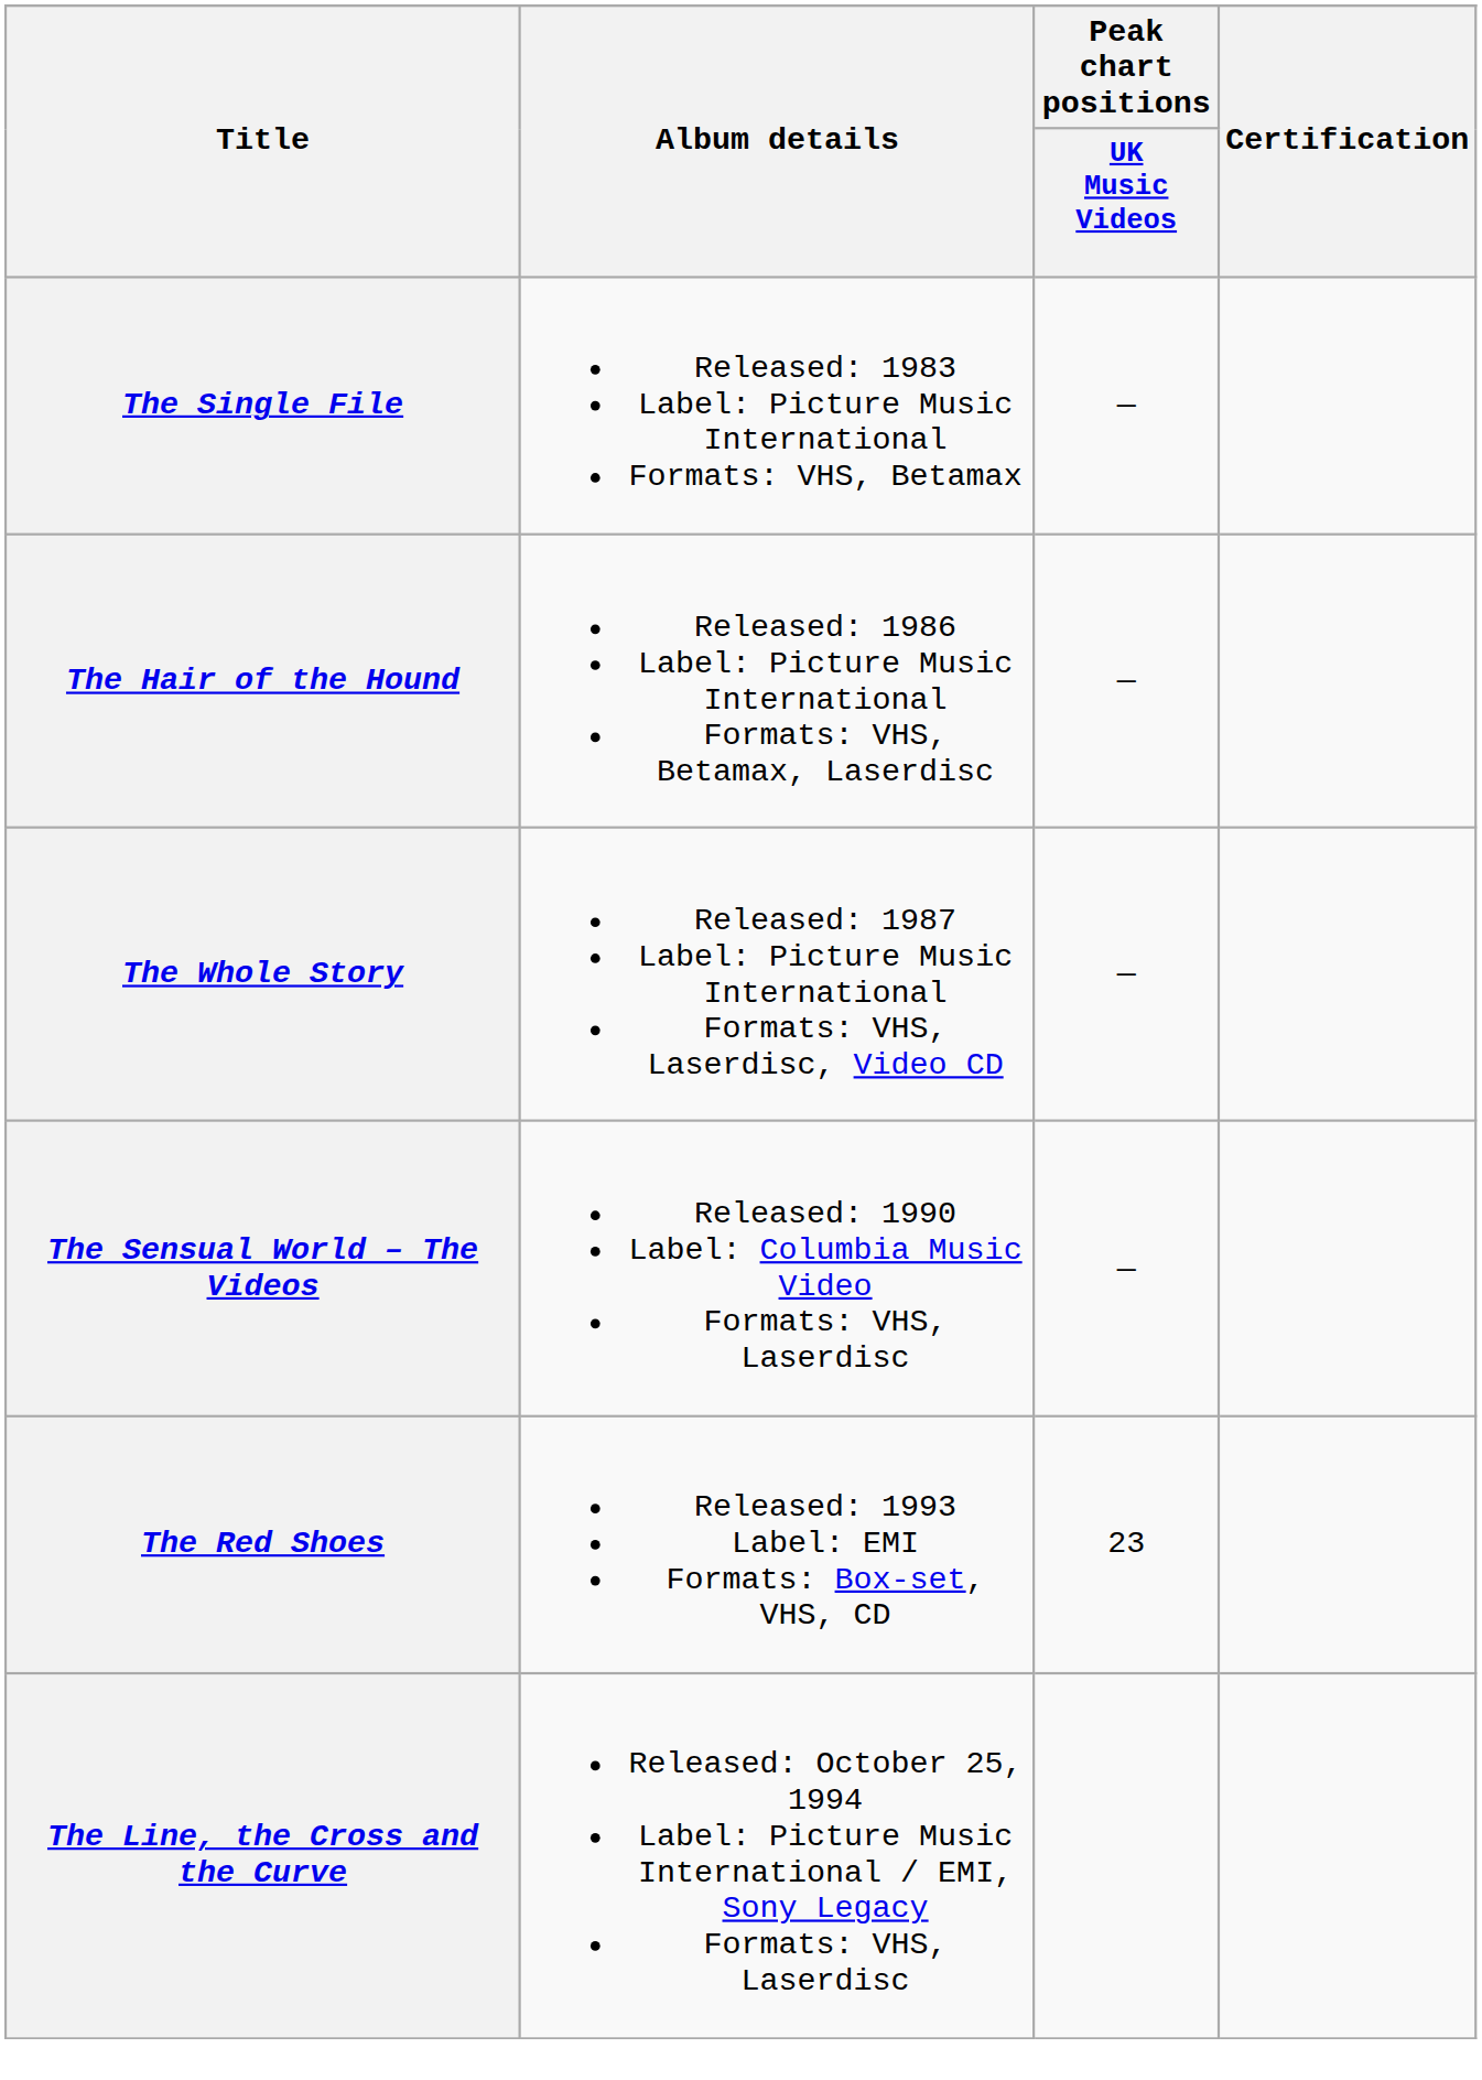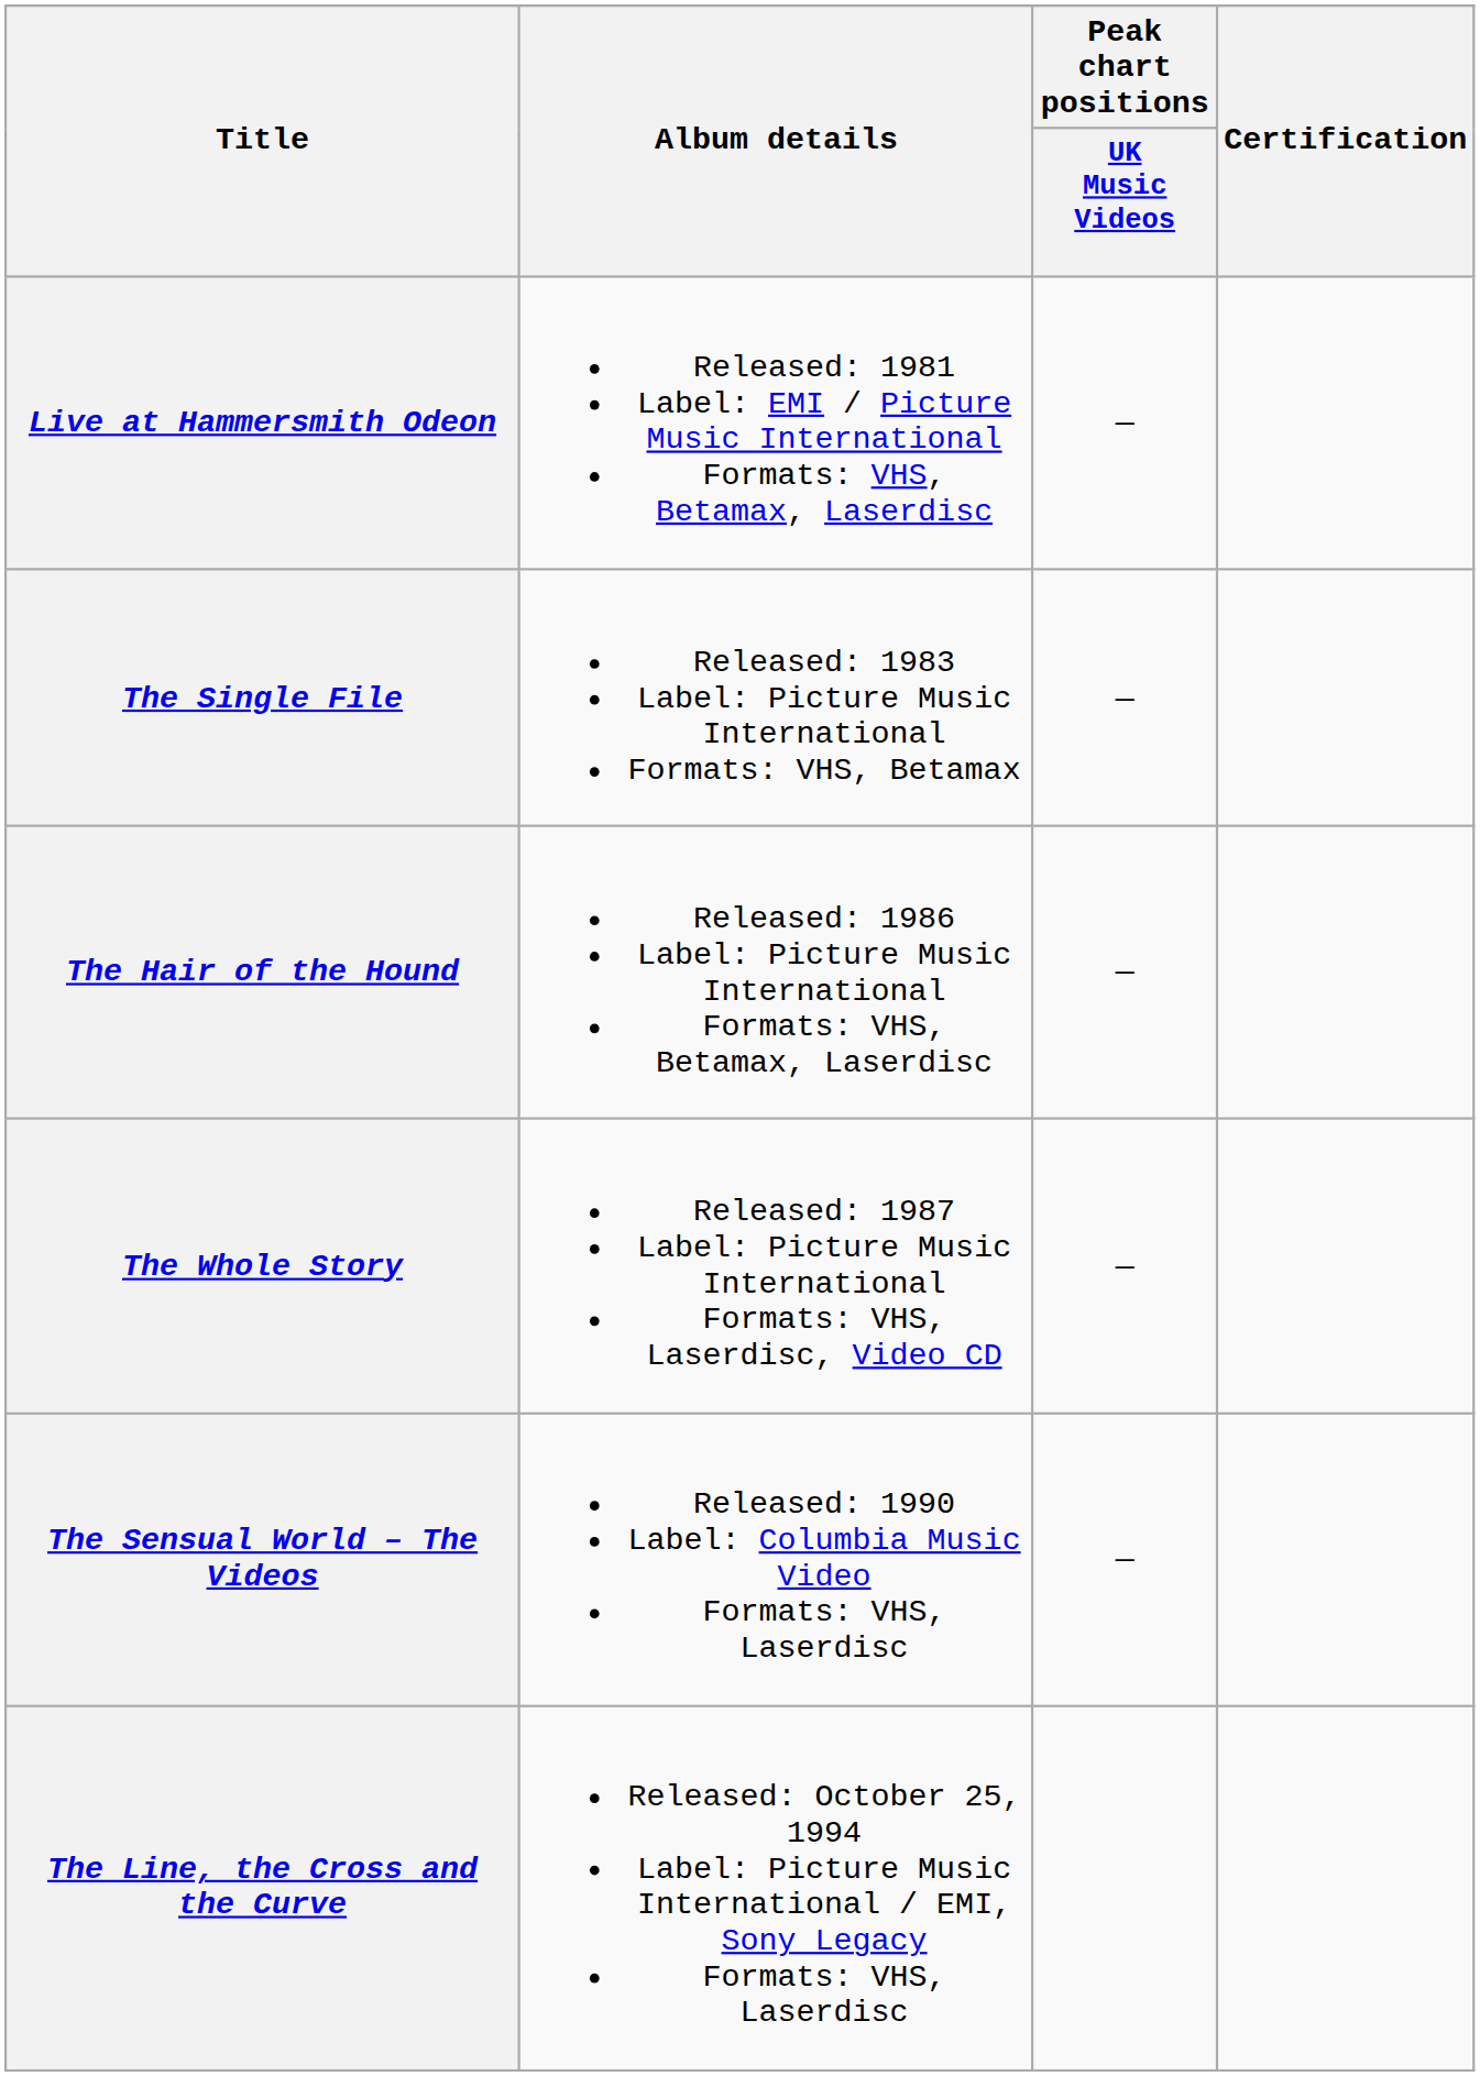 <table class="wikitable plainrowheaders" style="text-align:center">
 <tr>
 </tr>
 <tr>
 <th scope="col" rowspan="2" style="width:16em">Title</th>
 <th scope="col" rowspan="2" style="width:16em">Album details</th>
 <th colspan="1">Peak chart positions</th>
 <th rowspan="2">Certification</th>
 </tr>
 <tr>
 <th style="width:3em;font-size:90%"><a href='#'>UK<br>Music<br>Videos</a><br><br></th>
+</tr>
+<tr>
+<th scope="row"><em><a href='#'>Live at Hammersmith Odeon</a></em></th>
+<td><br><ul><li>Released: 1981</li><li>Label: <a href='#'>EMI</a> / <a href='#'>Picture Music International</a></li><li>Formats: <a href='#'>VHS</a>, <a href='#'>Betamax</a>, <a href='#'>Laserdisc</a></li></ul></td>
+<td>—</td>
+<td></td>
 </tr>
 <tr>
 <th scope="row"><em><a href='#'>The Single File</a></em></th>
 <td><br><ul><li>Released: 1983</li><li>Label: Picture Music International</li><li>Formats: VHS, Betamax</li></ul></td>
 <td>—</td>
 <td></td>
 </tr>
 <tr>
 <th scope="row"><em><a href='#'>The Hair of the Hound</a></em></th>
 <td><br><ul><li>Released: 1986</li><li>Label: Picture Music International</li><li>Formats: VHS, Betamax, Laserdisc</li></ul></td>
 <td>—</td>
 <td></td>
 </tr>
 <tr>
 <th scope="row"><em><a href='#'>The Whole Story</a></em></th>
 <td><br><ul><li>Released: 1987</li><li>Label: Picture Music International</li><li>Formats: VHS, Laserdisc, <a href='#'>Video CD</a></li></ul></td>
 <td>—</td>
 <td></td>
 </tr>
 <tr>
 <th scope="row"><em><a href='#'>The Sensual World – The Videos</a></em></th>
 <td><br><ul><li>Released: 1990</li><li>Label: <a href='#'>Columbia Music Video</a></li><li>Formats: VHS, Laserdisc</li></ul></td>
 <td>—</td>
 <td></td>
 </tr>
 <tr>
-<th scope="row"><em><a href='#'>The Red Shoes</a></em></th>
-<td><br><ul><li>Released: 1993</li><li>Label: EMI</li><li>Formats: <a href='#'>Box-set</a>, VHS, CD</li></ul></td>
-<td>23</td>
-<td></td>
-</tr>
-<tr>
 <th scope="row"><em><a href='#'>The Line, the Cross and the Curve</a></em></th>
 <td><br><ul><li>Released: October 25, 1994</li><li>Label: Picture Music International / EMI, <a href='#'>Sony Legacy</a></li><li>Formats: VHS, Laserdisc</li></ul></td>
 <td></td>
 </tr>
 </table>
